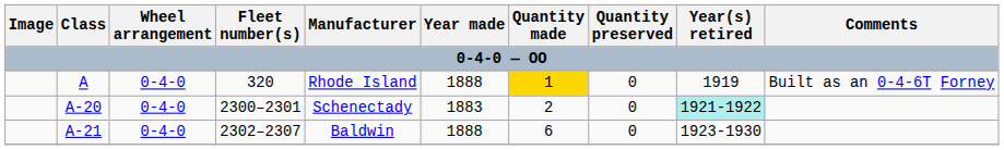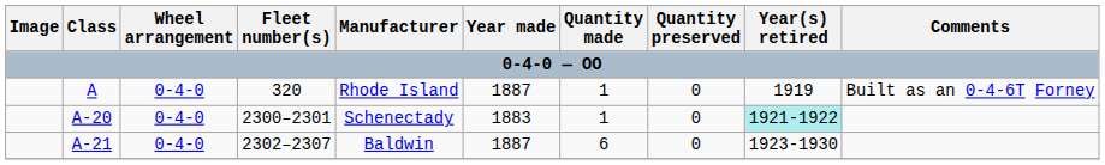 <table class="wikitable" style="text-align:center">
 <tr>
 <th>Image</th>
 <th>Class</th>
 <th>Wheel<br>arrangement</th>
 <th>Fleet<br>number(s)</th>
 <th>Manufacturer</th>
 <th>Year made</th>
 <th>Quantity<br>made</th>
 <th>Quantity<br>preserved</th>
 <th>Year(s)<br>retired</th>
 <th>Comments</th>
 </tr>
 <tr style="Background:#AABBCC; font-weight:bold">
 <td colspan=10>0-4-0 — OO</td>
 </tr>
 <tr>
 <td></td>
 <td><a href='#'>A</a></td>
 <td><a href='#'>0-4-0</a></td>
 <td>320</td>
 <td><a href='#'>Rhode Island</a></td>
-<td>1888</td>
-<td style="background: gold;">1</td>
+<td>1887</td>
+<td>1</td>
 <td>0</td>
 <td>1919</td>
 <td style="text-align:left">Built as an <a href='#'>0-4-6T</a> <a href='#'>Forney</a></td>
 </tr>
 <tr>
 <td></td>
 <td><a href='#'>A-20</a></td>
 <td><a href='#'>0-4-0</a></td>
 <td>2300–2301</td>
 <td><a href='#'>Schenectady</a></td>
 <td>1883</td>
-<td>2</td>
+<td>1</td>
 <td>0</td>
 <td style="background: paleturquoise;">1921-1922</td>
 <td></td>
 </tr>
 <tr>
 <td></td>
 <td><a href='#'>A-21</a></td>
 <td><a href='#'>0-4-0</a></td>
 <td>2302–2307</td>
 <td><a href='#'>Baldwin</a></td>
-<td>1888</td>
+<td>1887</td>
 <td>6</td>
 <td>0</td>
 <td>1923-1930</td>
 <td></td>
 </tr>
 <tr>
 </tr>
 </table>
